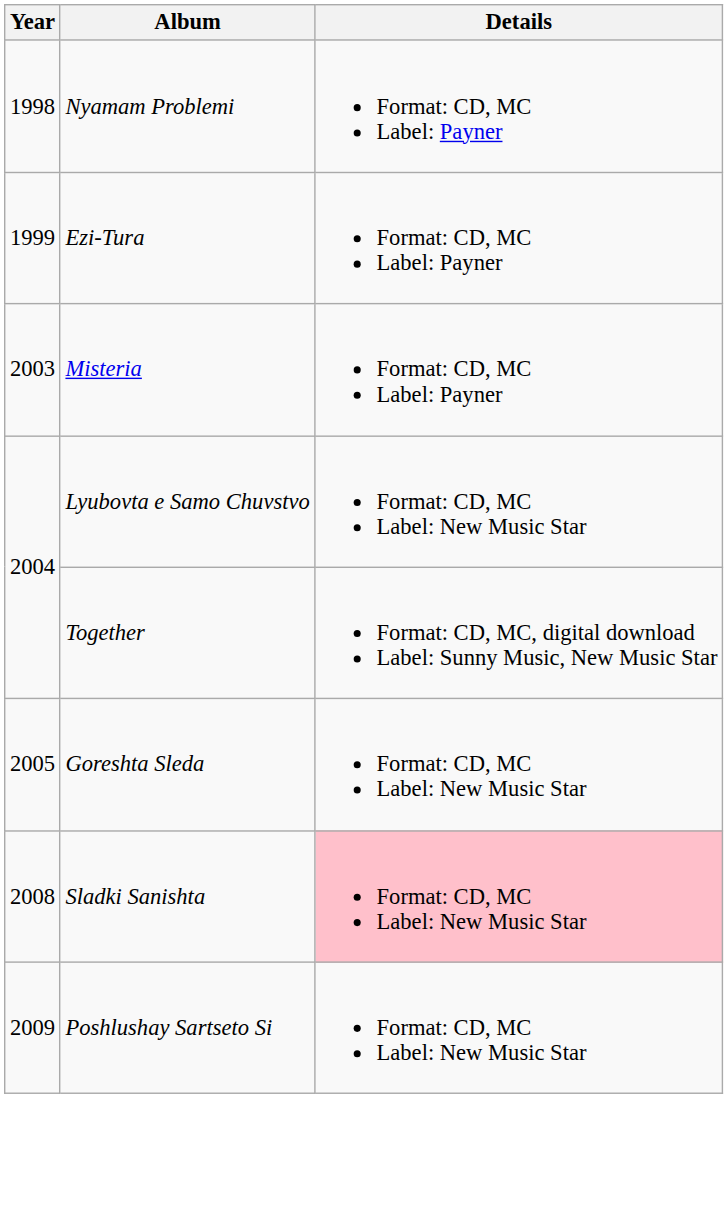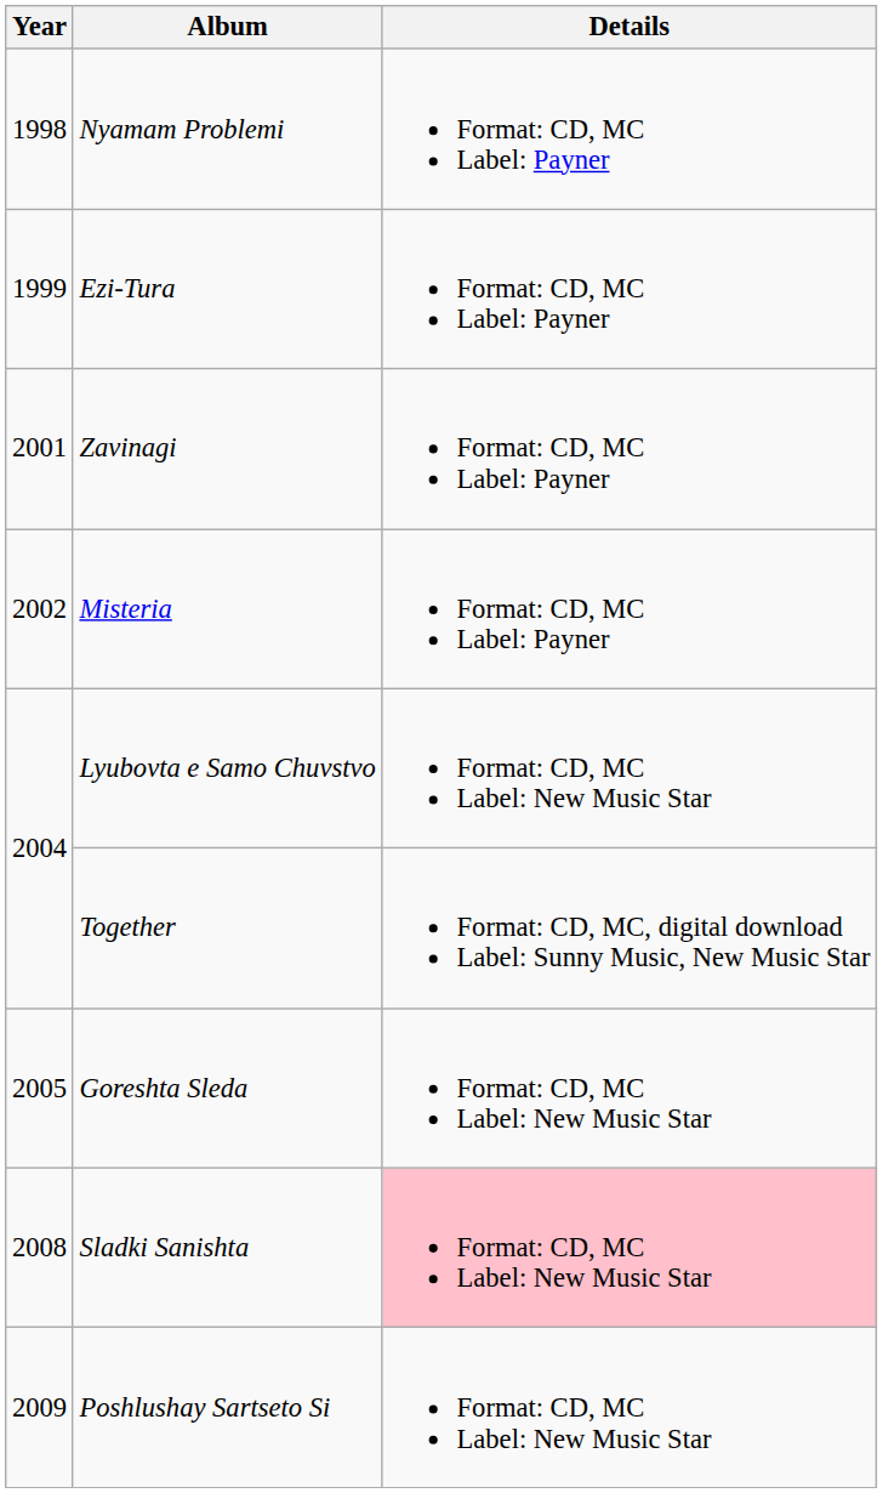 <table class="wikitable">
 <tr>
 <th>Year</th>
 <th>Album</th>
 <th>Details</th>
 </tr>
 <tr>
 <td>1998</td>
 <td><em>Nyamam Problemi</em></td>
 <td><br><ul><li>Format: CD, MC</li><li>Label: <a href='#'>Payner</a></li></ul></td>
 </tr>
 <tr>
 <td>1999</td>
 <td><em>Ezi-Tura</em></td>
 <td><br><ul><li>Format: CD, MC</li><li>Label: Payner</li></ul></td>
 </tr>
 <tr>
-<td>2003</td>
+<td>2001</td>
+<td><em>Zavinagi</em></td>
+<td><br><ul><li>Format: CD, MC</li><li>Label: Payner</li></ul></td>
+</tr>
+<tr>
+<td>2002</td>
 <td><em><a href='#'>Misteria</a></em></td>
 <td><br><ul><li>Format: CD, MC</li><li>Label: Payner</li></ul></td>
 </tr>
 <tr>
 <td rowspan="2">2004</td>
 <td><em>Lyubovta e Samo Chuvstvo</em></td>
 <td><br><ul><li>Format: CD, MC</li><li>Label: New Music Star</li></ul></td>
 </tr>
 <tr>
 <td><em>Together</em></td>
 <td><br><ul><li>Format: CD, MC, digital download</li><li>Label: Sunny Music, New Music Star</li></ul></td>
 </tr>
 <tr>
 <td>2005</td>
 <td><em>Goreshta Sleda</em></td>
 <td><br><ul><li>Format: CD, MC</li><li>Label: New Music Star</li></ul></td>
 </tr>
 <tr>
 <td>2008</td>
 <td><em>Sladki Sanishta</em></td>
 <td style="background: pink;"><br><ul><li>Format: CD, MC</li><li>Label: New Music Star</li></ul></td>
 </tr>
 <tr>
 <td>2009</td>
 <td><em>Poshlushay Sartseto Si</em></td>
 <td><br><ul><li>Format: CD, MC</li><li>Label: New Music Star</li></ul></td>
 </tr>
 </table>
